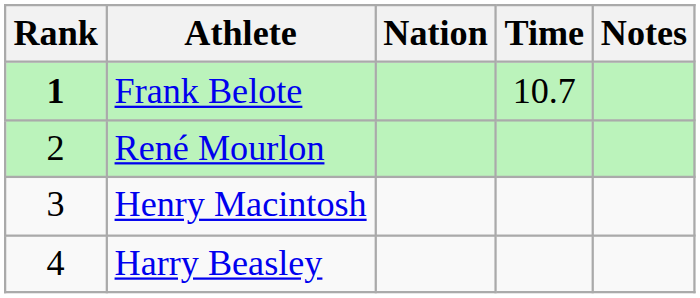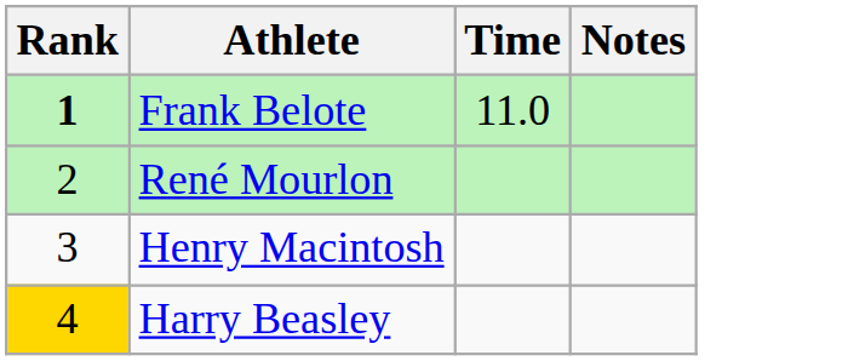 <table class="wikitable sortable" style="text-align:center">
 <tr>
 <th>Rank</th>
 <th>Athlete</th>
-<th>Nation</th>
 <th>Time</th>
 <th>Notes</th>
 </tr>
 <tr style="background:#bbf3bb;">
 <td><strong>1</strong></td>
 <td align=left><a href='#'>Frank Belote</a></td>
-<td align=left></td>
-<td>10.7</td>
+<td>11.0</td>
 <td></td>
 </tr>
 <tr style="background:#bbf3bb;">
 <td>2</td>
 <td align=left><a href='#'>René Mourlon</a></td>
-<td align=left></td>
 <td></td>
 <td></td>
 </tr>
 <tr>
 <td>3</td>
 <td align=left><a href='#'>Henry Macintosh</a></td>
-<td align=left></td>
 <td></td>
 <td></td>
 </tr>
 <tr>
-<td>4</td>
+<td style="background: gold;">4</td>
 <td align=left><a href='#'>Harry Beasley</a></td>
-<td align=left></td>
 <td></td>
 <td></td>
 </tr>
 </table>
